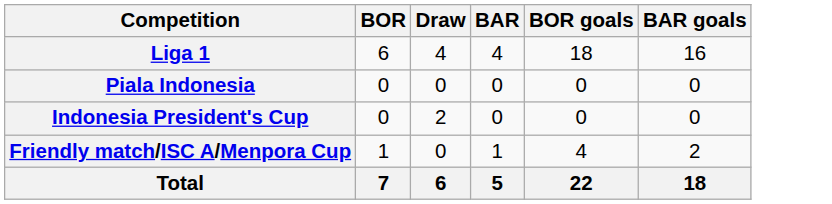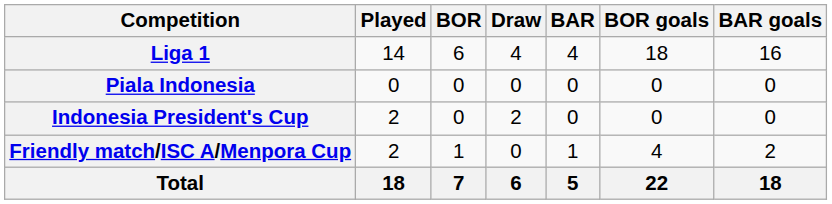 <table class="sortable wikitable plainrowheaders" style="text-align:center">
 <tr>
 <th scope="col">Competition</th>
+<th scope="col">Played</th>
 <th scope="col">BOR</th>
 <th scope="col">Draw</th>
 <th scope="col">BAR</th>
 <th scope="col">BOR goals</th>
 <th scope="col">BAR goals</th>
 </tr>
 <tr>
 <th scope="row"><a href='#'>Liga 1</a></th>
+<td>14</td>
 <td>6</td>
 <td>4</td>
 <td>4</td>
 <td>18</td>
 <td>16</td>
 </tr>
 <tr>
 <th scope="row"><a href='#'>Piala Indonesia</a></th>
 <td>0</td>
 <td>0</td>
 <td>0</td>
 <td>0</td>
 <td>0</td>
+<td>0</td>
 </tr>
 <tr>
 <th scope="row"><a href='#'>Indonesia President's Cup</a></th>
+<td>2</td>
 <td>0</td>
 <td>2</td>
 <td>0</td>
 <td>0</td>
 <td>0</td>
 </tr>
 <tr>
 <th scope="row"><a href='#'>Friendly match</a>/<a href='#'>ISC A</a>/<a href='#'>Menpora Cup</a></th>
+<td>2</td>
 <td>1</td>
 <td>0</td>
 <td>1</td>
 <td>4</td>
 <td>2</td>
 </tr>
 <tr class="sortbottom">
 <th scope="row"><strong>Total</strong></th>
+<th>18</th>
 <th>7</th>
 <th>6</th>
 <th>5</th>
 <th>22</th>
 <th>18</th>
 </tr>
 </table>
